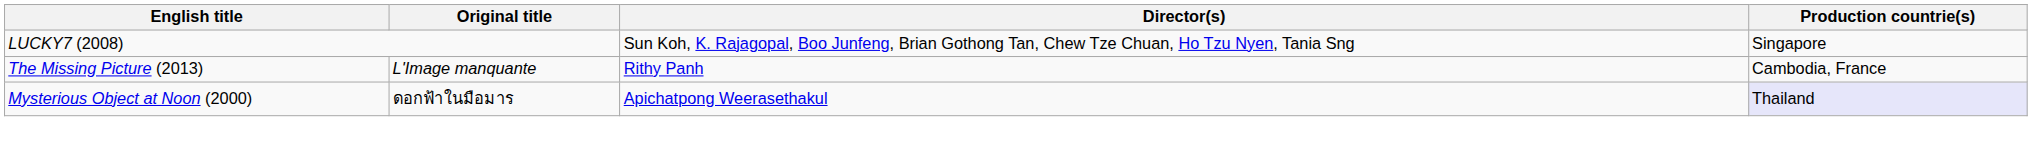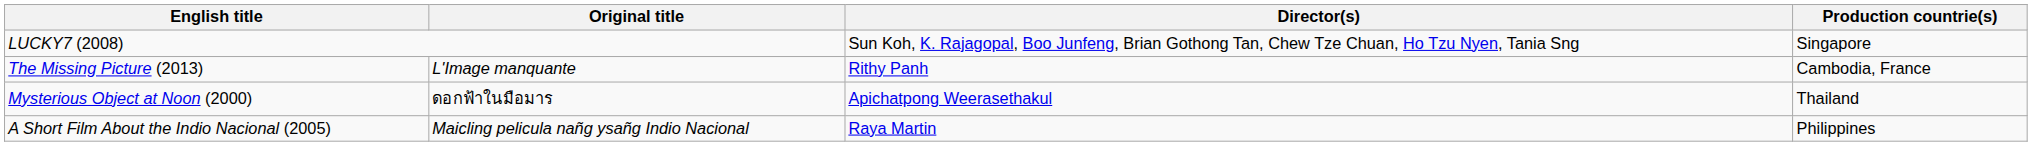 <table class="sortable wikitable" style="width:100%; margin-bottom:4px">
 <tr>
 <th scope="col">English title</th>
 <th scope="col">Original title</th>
 <th scope="col">Director(s)</th>
 <th scope="col">Production countrie(s)</th>
 </tr>
 <tr>
 <td colspan="2"><em>LUCKY7</em> (2008)</td>
 <td>Sun Koh, <a href='#'>K. Rajagopal</a>, <a href='#'>Boo Junfeng</a>, Brian Gothong Tan, Chew Tze Chuan, <a href='#'>Ho Tzu Nyen</a>, Tania Sng</td>
 <td>Singapore</td>
 </tr>
 <tr>
 <td><em><a href='#'>The Missing Picture</a></em> (2013)</td>
 <td><em>L'Image manquante</em></td>
 <td><a href='#'>Rithy Panh</a></td>
 <td>Cambodia, France</td>
 </tr>
 <tr>
 <td><em><a href='#'>Mysterious Object at Noon</a></em> (2000)</td>
 <td>ดอกฟ้าในมือมาร</td>
 <td><a href='#'>Apichatpong Weerasethakul</a></td>
-<td style="background: lavender;">Thailand</td>
+<td>Thailand</td>
+</tr>
+<tr>
+<td><em>A Short Film About the Indio Nacional</em> (2005)</td>
+<td><em>Maicling pelicula nañg ysañg Indio Nacional</em></td>
+<td><a href='#'>Raya Martin</a></td>
+<td>Philippines</td>
 </tr>
 </table>
